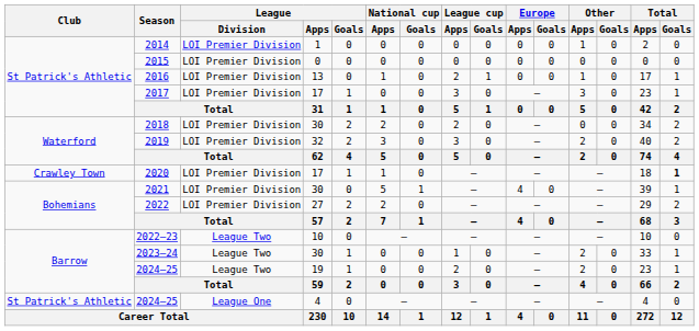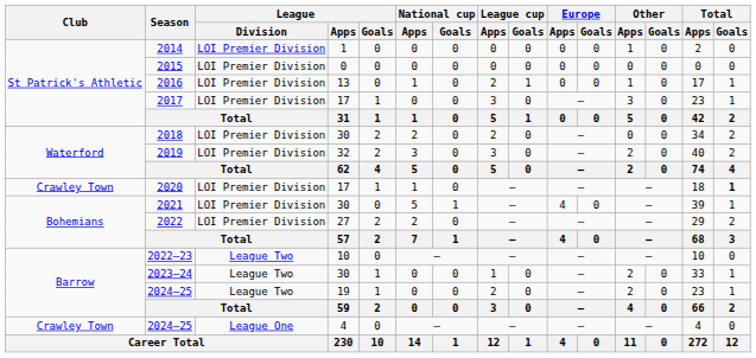 <table class="wikitable" style="text-align:center">
 <tr>
 <th rowspan="2">Club</th>
 <th rowspan="2">Season</th>
 <th colspan="3">League</th>
 <th colspan="2">National cup</th>
 <th colspan="2">League cup</th>
 <th colspan="2"><a href='#'>Europe</a></th>
 <th colspan="2">Other</th>
 <th colspan="2">Total</th>
 </tr>
 <tr>
 <th>Division</th>
 <th>Apps</th>
 <th>Goals</th>
 <th>Apps</th>
 <th>Goals</th>
 <th>Apps</th>
 <th>Goals</th>
 <th>Apps</th>
 <th>Goals</th>
 <th>Apps</th>
 <th>Goals</th>
 <th>Apps</th>
 <th>Goals</th>
 </tr>
 <tr>
 <td rowspan="5"><a href='#'>St Patrick's Athletic</a></td>
 <td><a href='#'>2014</a></td>
 <td><a href='#'>LOI Premier Division</a></td>
 <td>1</td>
 <td>0</td>
 <td>0</td>
 <td>0</td>
 <td>0</td>
 <td>0</td>
 <td>0</td>
 <td>0</td>
 <td>1</td>
 <td>0</td>
 <td>2</td>
 <td>0</td>
 </tr>
 <tr>
 <td><a href='#'>2015</a></td>
 <td>LOI Premier Division</td>
 <td>0</td>
 <td>0</td>
 <td>0</td>
 <td>0</td>
 <td>0</td>
 <td>0</td>
 <td>0</td>
 <td>0</td>
 <td>0</td>
 <td>0</td>
 <td>0</td>
 <td>0</td>
 </tr>
 <tr>
 <td><a href='#'>2016</a></td>
 <td>LOI Premier Division</td>
 <td>13</td>
 <td>0</td>
 <td>1</td>
 <td>0</td>
 <td>2</td>
 <td>1</td>
 <td>0</td>
 <td>0</td>
 <td>1</td>
 <td>0</td>
 <td>17</td>
 <td>1</td>
 </tr>
 <tr>
 <td><a href='#'>2017</a></td>
 <td>LOI Premier Division</td>
 <td>17</td>
 <td>1</td>
 <td>0</td>
 <td>0</td>
 <td>3</td>
 <td>0</td>
 <td colspan="2">—</td>
 <td>3</td>
 <td>0</td>
 <td>23</td>
 <td>1</td>
 </tr>
 <tr>
 <th colspan="2">Total</th>
 <th>31</th>
 <th>1</th>
 <th>1</th>
 <th>0</th>
 <th>5</th>
 <th>1</th>
 <th>0</th>
 <th>0</th>
 <th>5</th>
 <th>0</th>
 <th>42</th>
 <th>2</th>
 </tr>
 <tr>
 <td rowspan="3"><a href='#'>Waterford</a></td>
 <td><a href='#'>2018</a></td>
 <td>LOI Premier Division</td>
 <td>30</td>
 <td>2</td>
 <td>2</td>
 <td>0</td>
 <td>2</td>
 <td>0</td>
 <td colspan="2">—</td>
 <td>0</td>
 <td>0</td>
 <td>34</td>
 <td>2</td>
 </tr>
 <tr>
 <td><a href='#'>2019</a></td>
 <td>LOI Premier Division</td>
 <td>32</td>
 <td>2</td>
 <td>3</td>
 <td>0</td>
 <td>3</td>
 <td>0</td>
 <td colspan="2">—</td>
 <td>2</td>
 <td>0</td>
 <td>40</td>
 <td>2</td>
 </tr>
 <tr>
 <th colspan="2">Total</th>
 <th>62</th>
 <th>4</th>
 <th>5</th>
 <th>0</th>
 <th>5</th>
 <th>0</th>
 <th colspan="2">—</th>
 <th>2</th>
 <th>0</th>
 <th>74</th>
 <th>4</th>
 </tr>
 <tr>
 <td><a href='#'>Crawley Town</a></td>
 <td><a href='#'>2020</a></td>
 <td>LOI Premier Division</td>
 <td>17</td>
 <td>1</td>
 <td>1</td>
 <td>0</td>
 <td colspan="2">—</td>
 <td colspan="2">—</td>
 <td colspan="2">—</td>
 <td>18</td>
 <td><strong>1</strong></td>
 </tr>
 <tr>
 <td rowspan="3"><a href='#'>Bohemians</a></td>
 <td><a href='#'>2021</a></td>
 <td>LOI Premier Division</td>
 <td>30</td>
 <td>0</td>
 <td>5</td>
 <td>1</td>
 <td colspan="2">—</td>
 <td>4</td>
 <td>0</td>
 <td colspan="2">—</td>
 <td>39</td>
 <td>1</td>
 </tr>
 <tr>
 <td><a href='#'>2022</a></td>
 <td>LOI Premier Division</td>
 <td>27</td>
 <td>2</td>
 <td>2</td>
 <td>0</td>
 <td colspan="2">—</td>
 <td colspan="2">—</td>
 <td colspan="2">—</td>
 <td>29</td>
 <td>2</td>
 </tr>
 <tr>
 <th colspan="2">Total</th>
 <th>57</th>
 <th>2</th>
 <th>7</th>
 <th>1</th>
 <th colspan="2">–</th>
 <th>4</th>
 <th>0</th>
 <th colspan="2">—</th>
 <th>68</th>
 <th>3</th>
 </tr>
 <tr>
 <td rowspan="4"><a href='#'>Barrow</a></td>
 <td><a href='#'>2022–23</a></td>
 <td><a href='#'>League Two</a></td>
 <td>10</td>
 <td>0</td>
 <td colspan="2">—</td>
 <td colspan="2">—</td>
 <td colspan="2">—</td>
 <td colspan="2">—</td>
 <td>10</td>
 <td>0</td>
 </tr>
 <tr>
 <td><a href='#'>2023–24</a></td>
 <td>League Two</td>
 <td>30</td>
 <td>1</td>
 <td>0</td>
 <td>0</td>
 <td>1</td>
 <td>0</td>
 <td colspan="2">—</td>
 <td>2</td>
 <td>0</td>
 <td>33</td>
 <td>1</td>
 </tr>
 <tr>
 <td><a href='#'>2024–25</a></td>
 <td>League Two</td>
 <td>19</td>
 <td>1</td>
 <td>0</td>
 <td>0</td>
 <td>2</td>
 <td>0</td>
 <td colspan="2">—</td>
 <td>2</td>
 <td>0</td>
 <td>23</td>
 <td>1</td>
 </tr>
 <tr>
 <th colspan="2">Total</th>
 <th>59</th>
 <th>2</th>
 <th>0</th>
 <th>0</th>
 <th>3</th>
 <th>0</th>
 <th colspan="2">—</th>
 <th>4</th>
 <th>0</th>
 <th>66</th>
 <th>2</th>
 </tr>
 <tr>
-<td><a href='#'>St Patrick's Athletic</a></td>
+<td><a href='#'>Crawley Town</a></td>
 <td><a href='#'>2024–25</a></td>
 <td><a href='#'>League One</a></td>
 <td>4</td>
 <td>0</td>
 <td colspan="2">—</td>
 <td colspan="2">—</td>
 <td colspan="2">—</td>
 <td colspan="2">—</td>
 <td>4</td>
 <td>0</td>
 </tr>
 <tr>
 <th colspan="3">Career Total</th>
 <th>230</th>
 <th>10</th>
 <th>14</th>
 <th>1</th>
 <th>12</th>
 <th>1</th>
 <th>4</th>
 <th>0</th>
 <th>11</th>
 <th>0</th>
 <th>272</th>
 <th>12</th>
 </tr>
 </table>
